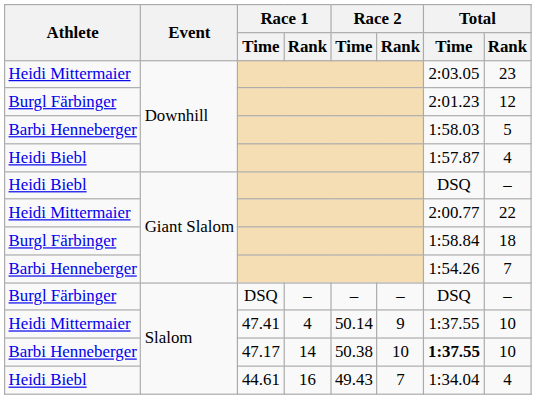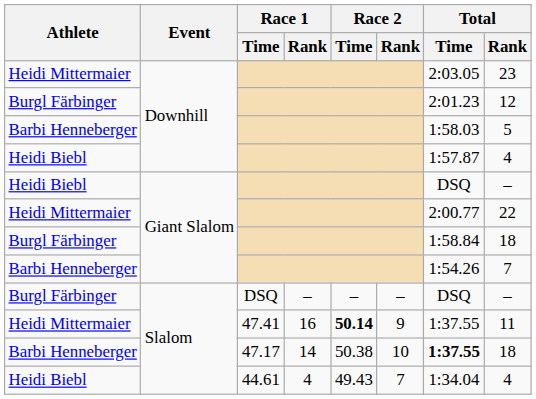 <table class="wikitable" style="font-size:90%">
 <tr>
 <th rowspan="2">Athlete</th>
 <th rowspan="2">Event</th>
 <th colspan="2">Race 1</th>
 <th colspan="2">Race 2</th>
 <th colspan="2">Total</th>
 </tr>
 <tr>
 <th>Time</th>
 <th>Rank</th>
 <th>Time</th>
 <th>Rank</th>
 <th>Time</th>
 <th>Rank</th>
 </tr>
 <tr>
 <td><a href='#'>Heidi Mittermaier</a></td>
 <td rowspan="4">Downhill</td>
 <td colspan="4" bgcolor="wheat"></td>
 <td align="center">2:03.05</td>
 <td align="center">23</td>
 </tr>
 <tr>
 <td><a href='#'>Burgl Färbinger</a></td>
 <td colspan="4" bgcolor="wheat"></td>
 <td align="center">2:01.23</td>
 <td align="center">12</td>
 </tr>
 <tr>
 <td><a href='#'>Barbi Henneberger</a></td>
 <td colspan="4" bgcolor="wheat"></td>
 <td align="center">1:58.03</td>
 <td align="center">5</td>
 </tr>
 <tr>
 <td><a href='#'>Heidi Biebl</a></td>
 <td colspan="4" bgcolor="wheat"></td>
 <td align="center">1:57.87</td>
 <td align="center">4</td>
 </tr>
 <tr>
 <td><a href='#'>Heidi Biebl</a></td>
 <td rowspan="4">Giant Slalom</td>
 <td colspan="4" bgcolor="wheat"></td>
 <td align="center">DSQ</td>
 <td align="center">–</td>
 </tr>
 <tr>
 <td><a href='#'>Heidi Mittermaier</a></td>
 <td colspan="4" bgcolor="wheat"></td>
 <td align="center">2:00.77</td>
 <td align="center">22</td>
 </tr>
 <tr>
 <td><a href='#'>Burgl Färbinger</a></td>
 <td colspan="4" bgcolor="wheat"></td>
 <td align="center">1:58.84</td>
 <td align="center">18</td>
 </tr>
 <tr>
 <td><a href='#'>Barbi Henneberger</a></td>
 <td colspan="4" bgcolor="wheat"></td>
 <td align="center">1:54.26</td>
 <td align="center">7</td>
 </tr>
 <tr>
 <td><a href='#'>Burgl Färbinger</a></td>
 <td rowspan="4">Slalom</td>
 <td align="center">DSQ</td>
 <td align="center">–</td>
 <td align="center">–</td>
 <td align="center">–</td>
 <td align="center">DSQ</td>
 <td align="center">–</td>
 </tr>
 <tr>
 <td><a href='#'>Heidi Mittermaier</a></td>
 <td align="center">47.41</td>
-<td align="center">4</td>
-<td align="center">50.14</td>
+<td align="center">16</td>
+<td align="center"><strong>50.14</strong></td>
 <td align="center">9</td>
 <td align="center">1:37.55</td>
-<td align="center">10</td>
+<td align="center">11</td>
 </tr>
 <tr>
 <td><a href='#'>Barbi Henneberger</a></td>
 <td align="center">47.17</td>
 <td align="center">14</td>
 <td align="center">50.38</td>
 <td align="center">10</td>
 <td align="center"><strong>1:37.55</strong></td>
-<td align="center">10</td>
+<td align="center">18</td>
 </tr>
 <tr>
 <td><a href='#'>Heidi Biebl</a></td>
 <td align="center">44.61</td>
-<td align="center">16</td>
+<td align="center">4</td>
 <td align="center">49.43</td>
 <td align="center">7</td>
 <td align="center">1:34.04</td>
 <td align="center">4</td>
 </tr>
 </table>
